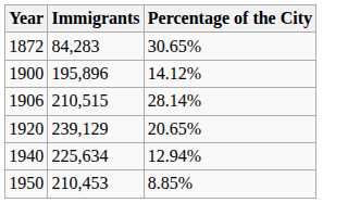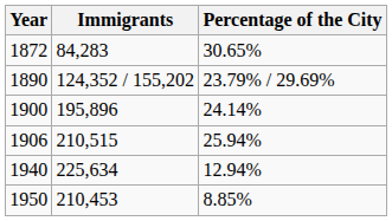 <table class="wikitable sortable">
 <tr>
 <th>Year</th>
 <th>Immigrants</th>
 <th>Percentage of the City</th>
 </tr>
 <tr>
 <td>1872</td>
 <td>84,283</td>
 <td>30.65%</td>
 </tr>
 <tr>
+<td>1890</td>
+<td>124,352 /  155,202</td>
+<td>23.79% / 29.69%</td>
+</tr>
+<tr>
 <td>1900</td>
 <td>195,896</td>
-<td>14.12%</td>
+<td>24.14%</td>
 </tr>
 <tr>
 <td>1906</td>
 <td>210,515</td>
-<td>28.14%</td>
-</tr>
-<tr>
-<td>1920</td>
-<td>239,129</td>
-<td>20.65%</td>
+<td>25.94%</td>
 </tr>
 <tr>
 <td>1940</td>
 <td>225,634</td>
 <td>12.94%</td>
 </tr>
 <tr>
 <td>1950</td>
 <td>210,453</td>
 <td>8.85%</td>
 </tr>
 </table>
